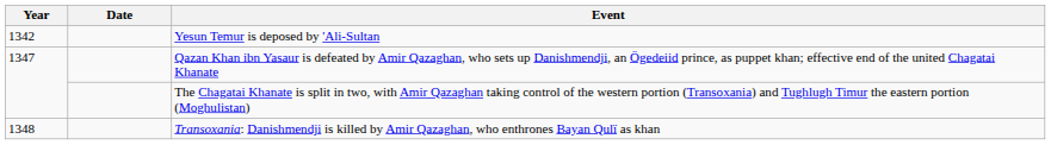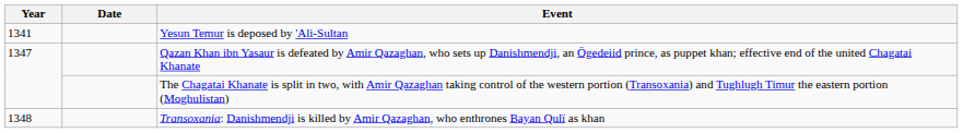 <table class="wikitable" width="100%">
 <tr>
 <th style="width:6%">Year</th>
 <th style="width:10%">Date</th>
 <th>Event</th>
 </tr>
 <tr>
-<td>1342</td>
+<td>1341</td>
 <td></td>
 <td><a href='#'>Yesun Temur</a> is deposed by <a href='#'>'Ali-Sultan</a></td>
 </tr>
 <tr>
 <td rowspan="2" valign="top">1347</td>
 <td></td>
 <td><a href='#'>Qazan Khan ibn Yasaur</a> is defeated by <a href='#'>Amir Qazaghan</a>, who sets up <a href='#'>Danishmendji</a>, an <a href='#'>Ögedeiid</a> prince, as puppet khan; effective end of the united <a href='#'>Chagatai Khanate</a></td>
 </tr>
 <tr>
 <td></td>
 <td>The <a href='#'>Chagatai Khanate</a> is split in two, with <a href='#'>Amir Qazaghan</a> taking control of the western portion (<a href='#'>Transoxania</a>) and <a href='#'>Tughlugh Timur</a> the eastern portion (<a href='#'>Moghulistan</a>)</td>
 </tr>
 <tr>
 <td>1348</td>
 <td></td>
 <td><em><a href='#'>Transoxania</a></em>: <a href='#'>Danishmendji</a> is killed by <a href='#'>Amir Qazaghan</a>, who enthrones <a href='#'>Bayan Qulï</a> as khan</td>
 </tr>
 </table>
